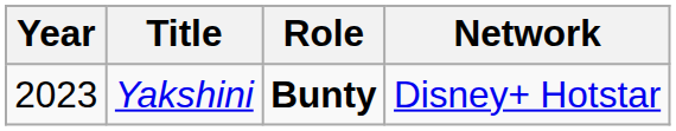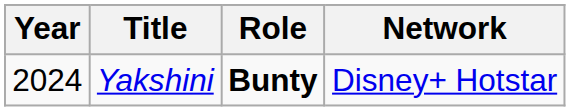 <table class="wikitable">
 <tr>
 <th>Year</th>
 <th>Title</th>
 <th>Role</th>
 <th>Network</th>
 </tr>
 <tr>
-<td>2023</td>
+<td>2024</td>
 <td><a href='#'><em>Yakshini</em></a></td>
 <td><strong>Bunty</strong></td>
 <td><a href='#'>Disney+ Hotstar</a></td>
 </tr>
 </table>
